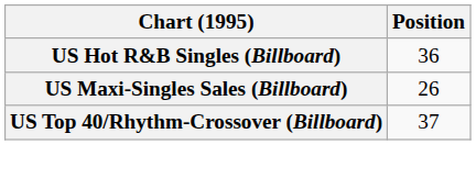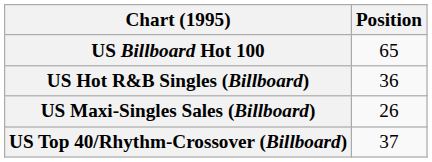 <table class="wikitable sortable plainrowheaders" style="text-align:center">
 <tr>
 <th>Chart (1995)</th>
 <th>Position</th>
+</tr>
+<tr>
+<th scope="row">US <em>Billboard</em> Hot 100</th>
+<td>65</td>
 </tr>
 <tr>
 <th scope="row">US Hot R&B Singles (<em>Billboard</em>)</th>
 <td>36</td>
 </tr>
 <tr>
 <th scope="row">US Maxi-Singles Sales (<em>Billboard</em>)</th>
 <td>26</td>
 </tr>
 <tr>
 <th scope="row">US Top 40/Rhythm-Crossover (<em>Billboard</em>)</th>
 <td>37</td>
 </tr>
 </table>
